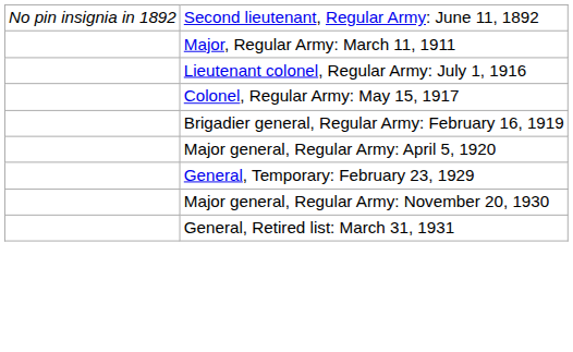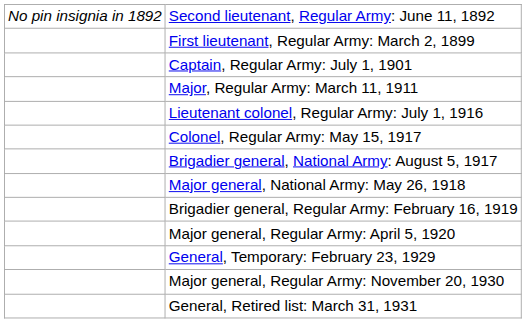 <table class="wikitable" style="background:white">
 <tr>
 <td align="center"><em>No pin insignia in 1892</em></td>
 <td><a href='#'>Second lieutenant</a>, <a href='#'>Regular Army</a>: June 11, 1892</td>
+</tr>
+<tr>
+<td align="center"></td>
+<td><a href='#'>First lieutenant</a>, Regular Army: March 2, 1899</td>
+</tr>
+<tr>
+<td align="center"></td>
+<td><a href='#'>Captain</a>, Regular Army: July 1, 1901</td>
 </tr>
 <tr>
 <td align="center"></td>
 <td><a href='#'>Major</a>, Regular Army:  March 11, 1911</td>
 </tr>
 <tr>
 <td align="center"></td>
 <td><a href='#'>Lieutenant colonel</a>, Regular Army:  July 1, 1916</td>
 </tr>
 <tr>
 <td align="center"></td>
 <td><a href='#'>Colonel</a>, Regular Army:  May 15, 1917</td>
+</tr>
+<tr>
+<td align="center"></td>
+<td><a href='#'>Brigadier general</a>, <a href='#'>National Army</a>: August 5, 1917</td>
+</tr>
+<tr>
+<td align="center"></td>
+<td><a href='#'>Major general</a>, National Army:  May 26, 1918</td>
 </tr>
 <tr>
 <td align="center"></td>
 <td>Brigadier general, Regular Army: February 16, 1919</td>
 </tr>
 <tr>
 <td align="center"></td>
 <td>Major general, Regular Army: April 5, 1920</td>
 </tr>
 <tr>
 <td align="center"></td>
 <td><a href='#'>General</a>, Temporary: February 23, 1929</td>
 </tr>
 <tr>
 <td align="center"></td>
 <td>Major general, Regular Army: November 20, 1930</td>
 </tr>
 <tr>
 <td align="center"></td>
 <td>General, Retired list: March 31, 1931</td>
 </tr>
 </table>
